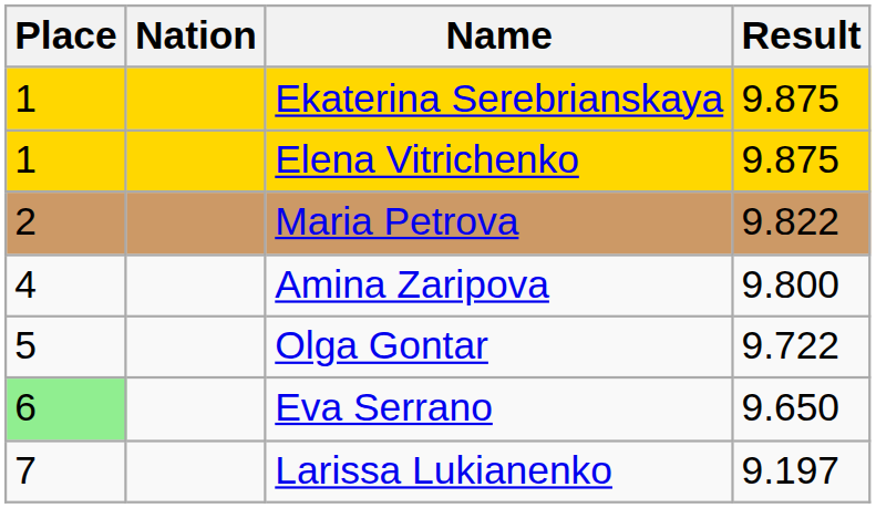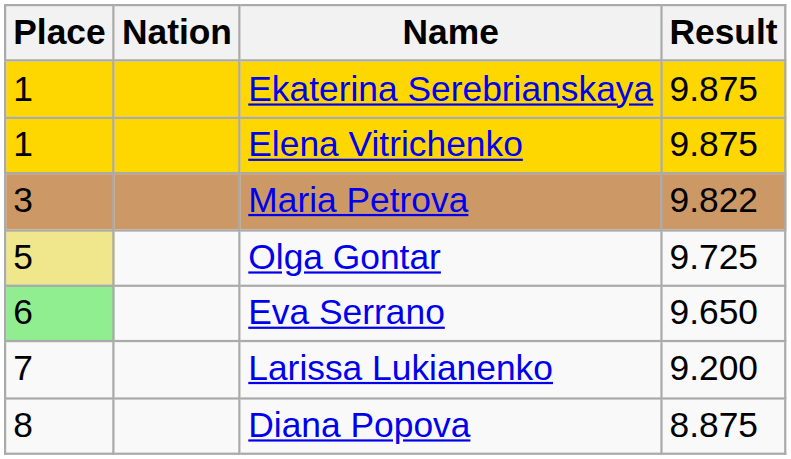 <table class="wikitable">
 <tr>
 <th>Place</th>
 <th>Nation</th>
 <th>Name</th>
 <th>Result</th>
 </tr>
 <tr bgcolor=gold>
 <td>1</td>
 <td></td>
 <td><a href='#'>Ekaterina Serebrianskaya</a></td>
 <td>9.875</td>
 </tr>
 <tr bgcolor=gold>
 <td>1</td>
 <td></td>
 <td><a href='#'>Elena Vitrichenko</a></td>
 <td>9.875</td>
 </tr>
 <tr bgcolor=cc9966>
-<td>2</td>
+<td>3</td>
 <td></td>
 <td><a href='#'>Maria Petrova</a></td>
 <td>9.822</td>
 </tr>
 <tr>
-<td>4</td>
-<td></td>
-<td><a href='#'>Amina Zaripova</a></td>
-<td>9.800</td>
-</tr>
-<tr>
-<td>5</td>
+<td style="background: khaki;">5</td>
 <td></td>
 <td><a href='#'>Olga Gontar</a></td>
-<td>9.722</td>
+<td>9.725</td>
 </tr>
 <tr>
 <td style="background: lightgreen;">6</td>
 <td></td>
 <td><a href='#'>Eva Serrano</a></td>
 <td>9.650</td>
 </tr>
 <tr>
 <td>7</td>
 <td></td>
 <td><a href='#'>Larissa Lukianenko</a></td>
-<td>9.197</td>
+<td>9.200</td>
+</tr>
+<tr>
+<td>8</td>
+<td></td>
+<td><a href='#'>Diana Popova</a></td>
+<td>8.875</td>
 </tr>
 </table>
